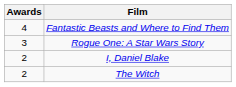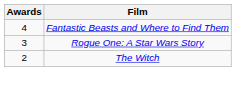 <table class="wikitable" style="text-align:center;">
 <tr>
 <th scope="col" width="55">Awards</th>
 <th scope="col">Film</th>
 </tr>
 <tr>
 <td rowspan=1>4</td>
 <td><em><a href='#'>Fantastic Beasts and Where to Find Them</a></em></td>
 </tr>
 <tr>
 <td rowspan=1>3</td>
 <td><em><a href='#'>Rogue One: A Star Wars Story</a></em></td>
 </tr>
 <tr>
 <td rowspan=1>2</td>
-<td><em><a href='#'>I, Daniel Blake</a></em></td>
-</tr>
-<tr>
-<td rowspan=1>2</td>
 <td><em><a href='#'>The Witch</a></em></td>
 </tr>
 </table>
